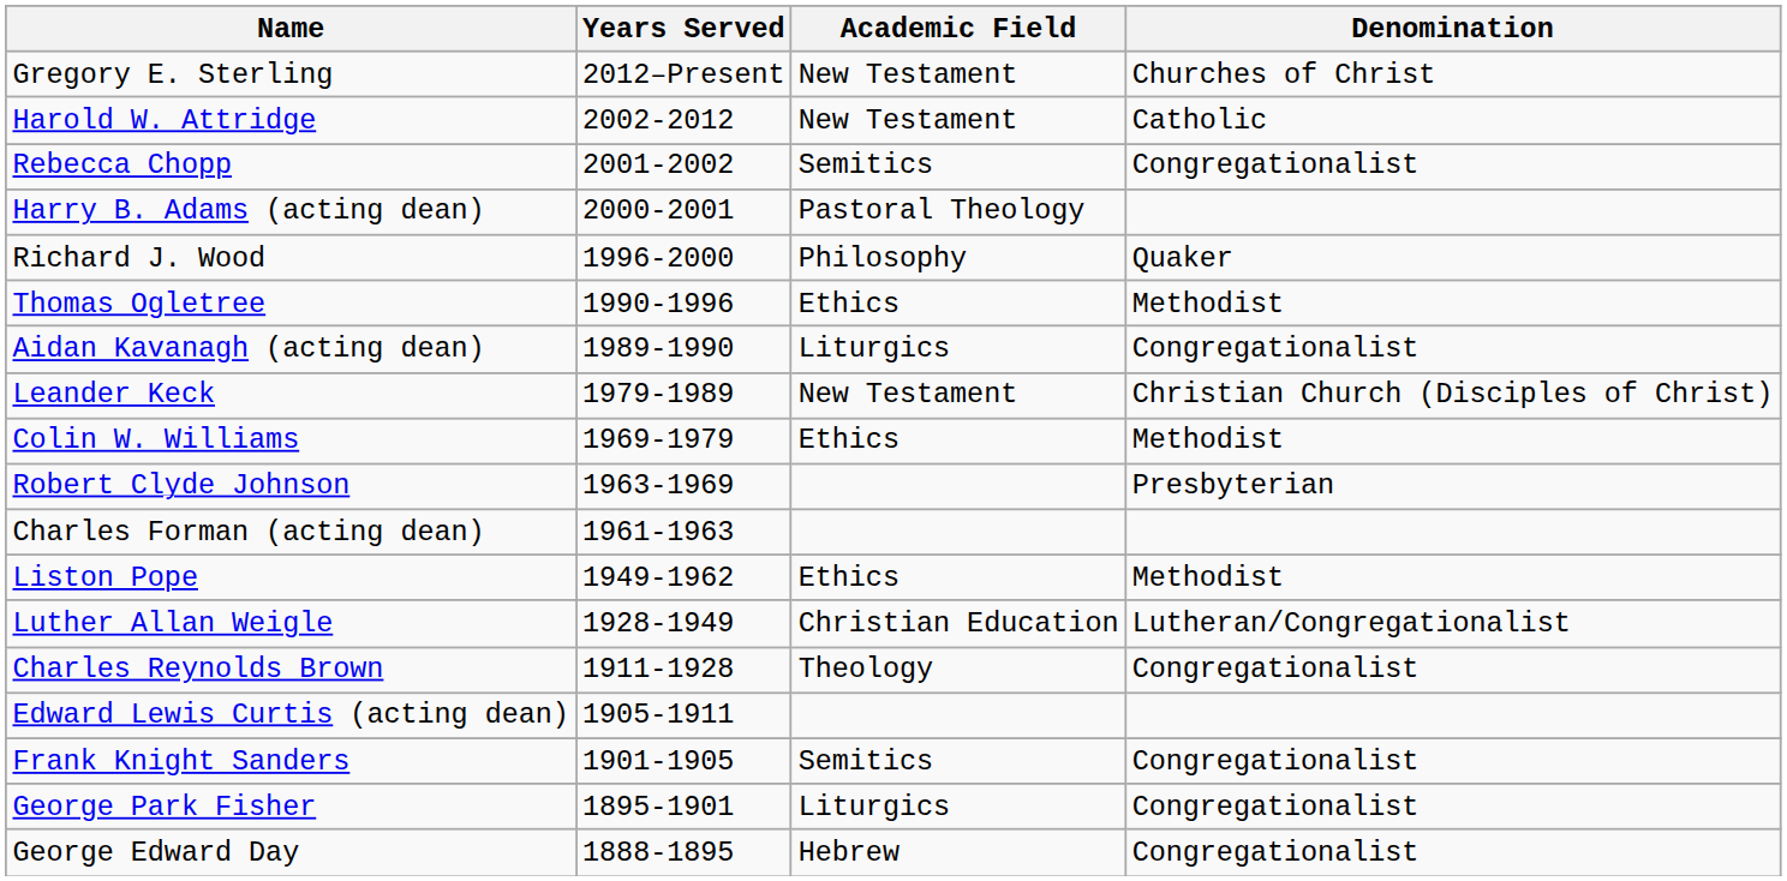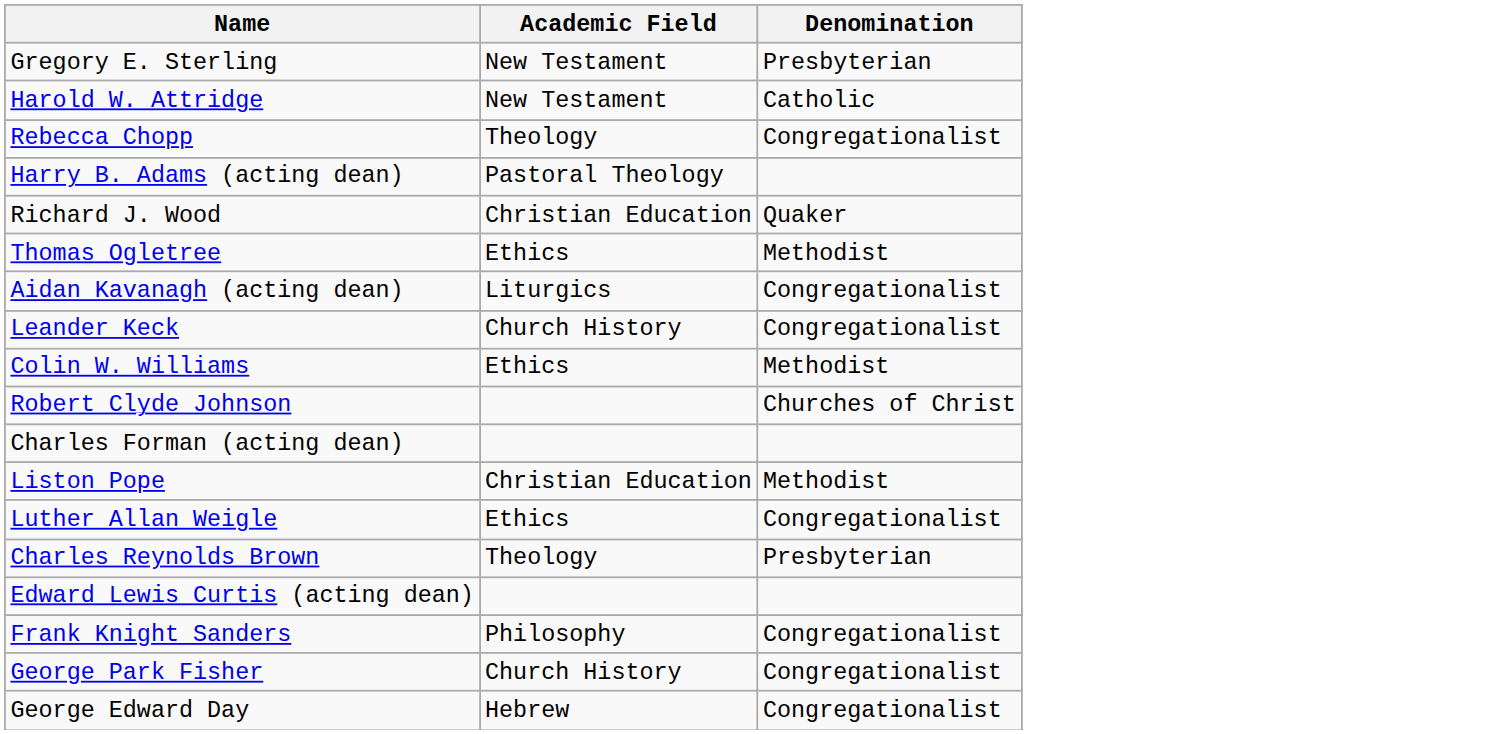 <table class="wikitable sortable">
 <tr>
 <th>Name</th>
-<th>Years Served</th>
 <th>Academic Field</th>
 <th>Denomination</th>
 </tr>
 <tr>
 <td>Gregory E. Sterling</td>
-<td>2012–Present</td>
 <td>New Testament</td>
-<td>Churches of Christ</td>
+<td>Presbyterian</td>
 </tr>
 <tr>
 <td><a href='#'>Harold W. Attridge</a></td>
-<td>2002-2012</td>
 <td>New Testament</td>
 <td>Catholic</td>
 </tr>
 <tr>
 <td><a href='#'>Rebecca Chopp</a></td>
-<td>2001-2002</td>
-<td>Semitics</td>
+<td>Theology</td>
 <td>Congregationalist</td>
 </tr>
 <tr>
 <td><a href='#'>Harry B. Adams</a> (acting dean)</td>
-<td>2000-2001</td>
 <td>Pastoral Theology</td>
 <td></td>
 </tr>
 <tr>
 <td>Richard J. Wood</td>
-<td>1996-2000</td>
-<td>Philosophy</td>
+<td>Christian Education</td>
 <td>Quaker</td>
 </tr>
 <tr>
 <td><a href='#'>Thomas Ogletree</a></td>
-<td>1990-1996</td>
 <td>Ethics</td>
 <td>Methodist</td>
 </tr>
 <tr>
 <td><a href='#'>Aidan Kavanagh</a> (acting dean)</td>
-<td>1989-1990</td>
 <td>Liturgics</td>
 <td>Congregationalist</td>
 </tr>
 <tr>
 <td><a href='#'>Leander Keck</a></td>
-<td>1979-1989</td>
-<td>New Testament</td>
-<td>Christian Church (Disciples of Christ)</td>
+<td>Church History</td>
+<td>Congregationalist</td>
 </tr>
 <tr>
 <td><a href='#'>Colin W. Williams</a></td>
-<td>1969-1979</td>
 <td>Ethics</td>
 <td>Methodist</td>
 </tr>
 <tr>
 <td><a href='#'>Robert Clyde Johnson</a></td>
-<td>1963-1969</td>
 <td></td>
-<td>Presbyterian</td>
+<td>Churches of Christ</td>
 </tr>
 <tr>
 <td>Charles Forman (acting dean)</td>
-<td>1961-1963</td>
 <td></td>
 <td></td>
 </tr>
 <tr>
 <td><a href='#'>Liston Pope</a></td>
-<td>1949-1962</td>
-<td>Ethics</td>
+<td>Christian Education</td>
 <td>Methodist</td>
 </tr>
 <tr>
 <td><a href='#'>Luther Allan Weigle</a></td>
-<td>1928-1949</td>
-<td>Christian Education</td>
-<td>Lutheran/Congregationalist</td>
+<td>Ethics</td>
+<td>Congregationalist</td>
 </tr>
 <tr>
 <td><a href='#'>Charles Reynolds Brown</a></td>
-<td>1911-1928</td>
 <td>Theology</td>
-<td>Congregationalist</td>
+<td>Presbyterian</td>
 </tr>
 <tr>
 <td><a href='#'>Edward Lewis Curtis</a> (acting dean)</td>
-<td>1905-1911</td>
 <td></td>
 <td></td>
 </tr>
 <tr>
 <td><a href='#'>Frank Knight Sanders</a></td>
-<td>1901-1905</td>
-<td>Semitics</td>
+<td>Philosophy</td>
 <td>Congregationalist</td>
 </tr>
 <tr>
 <td><a href='#'>George Park Fisher</a></td>
-<td>1895-1901</td>
-<td>Liturgics</td>
+<td>Church History</td>
 <td>Congregationalist</td>
 </tr>
 <tr>
 <td>George Edward Day</td>
-<td>1888-1895</td>
 <td>Hebrew</td>
 <td>Congregationalist</td>
 </tr>
 </table>
